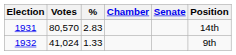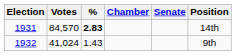 <table class=wikitable style=text-align:center>
 <tr>
 <th>Election</th>
 <th>Votes</th>
 <th>%</th>
 <th><a href='#'>Chamber</a></th>
 <th><a href='#'>Senate</a></th>
 <th>Position</th>
 </tr>
 <tr>
 <td><a href='#'>1931</a></td>
-<td>80,570</td>
-<td>2.83</td>
+<td>84,570</td>
+<td><strong>2.83</strong></td>
 <td></td>
 <td></td>
 <td>14th</td>
 </tr>
 <tr>
 <td><a href='#'>1932</a></td>
 <td>41,024</td>
-<td>1.33</td>
+<td>1.43</td>
 <td></td>
 <td></td>
 <td>9th</td>
 </tr>
 </table>
